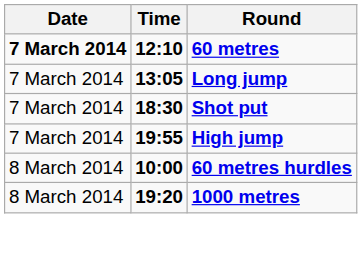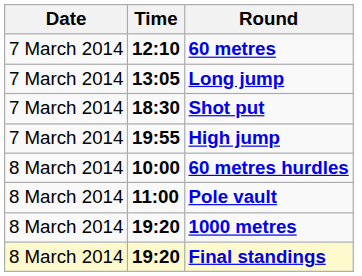 <table class="wikitable">
 <tr>
 <th>Date</th>
 <th>Time</th>
 <th>Round</th>
 </tr>
 <tr>
-<td><strong>7 March 2014</strong></td>
+<td>7 March 2014</td>
 <td><strong>12:10</strong></td>
 <td><strong><a href='#'>60 metres</a></strong></td>
 </tr>
 <tr>
 <td>7 March 2014</td>
 <td><strong>13:05</strong></td>
 <td><strong><a href='#'>Long jump</a></strong></td>
 </tr>
 <tr>
 <td>7 March 2014</td>
 <td><strong>18:30</strong></td>
 <td><strong><a href='#'>Shot put</a></strong></td>
 </tr>
 <tr>
 <td>7 March 2014</td>
 <td><strong>19:55</strong></td>
 <td><strong><a href='#'>High jump</a></strong></td>
 </tr>
 <tr>
 <td>8 March 2014</td>
 <td><strong>10:00</strong></td>
 <td><strong><a href='#'>60 metres hurdles</a></strong></td>
 </tr>
 <tr>
 <td>8 March 2014</td>
+<td><strong>11:00</strong></td>
+<td><strong><a href='#'>Pole vault</a></strong></td>
+</tr>
+<tr>
+<td>8 March 2014</td>
 <td><strong>19:20</strong></td>
 <td><strong><a href='#'>1000 metres</a></strong></td>
 </tr>
+<tr style=background:lemonchiffon>
+<td>8 March 2014</td>
+<td><strong>19:20</strong></td>
+<td><strong><a href='#'>Final standings</a></strong></td>
+</tr>
 </table>
